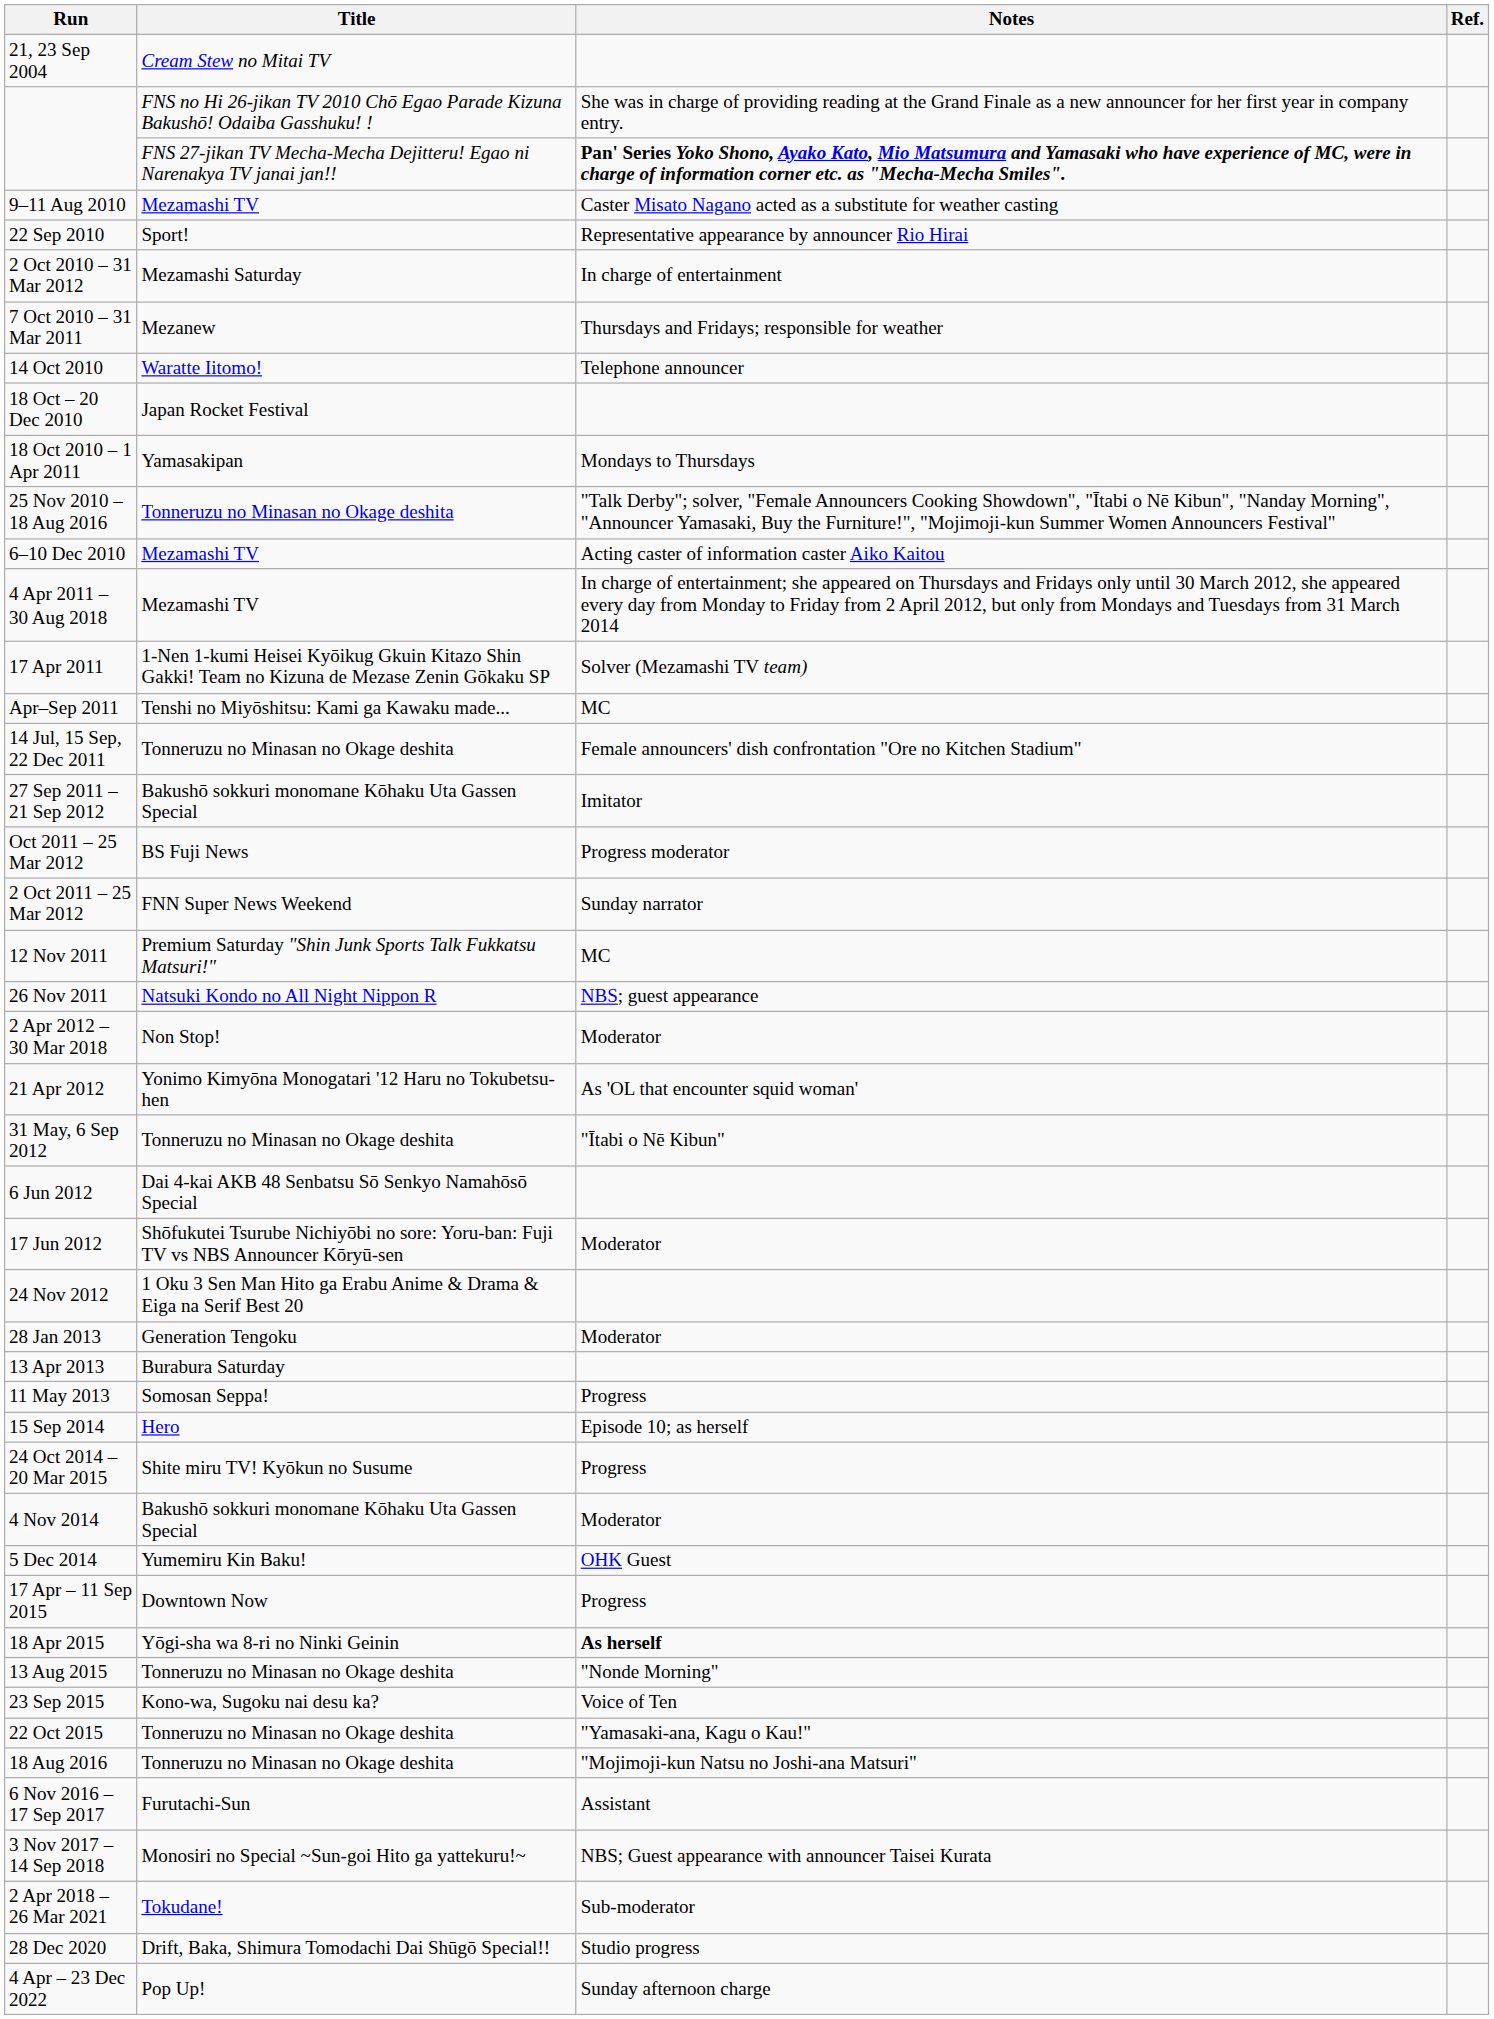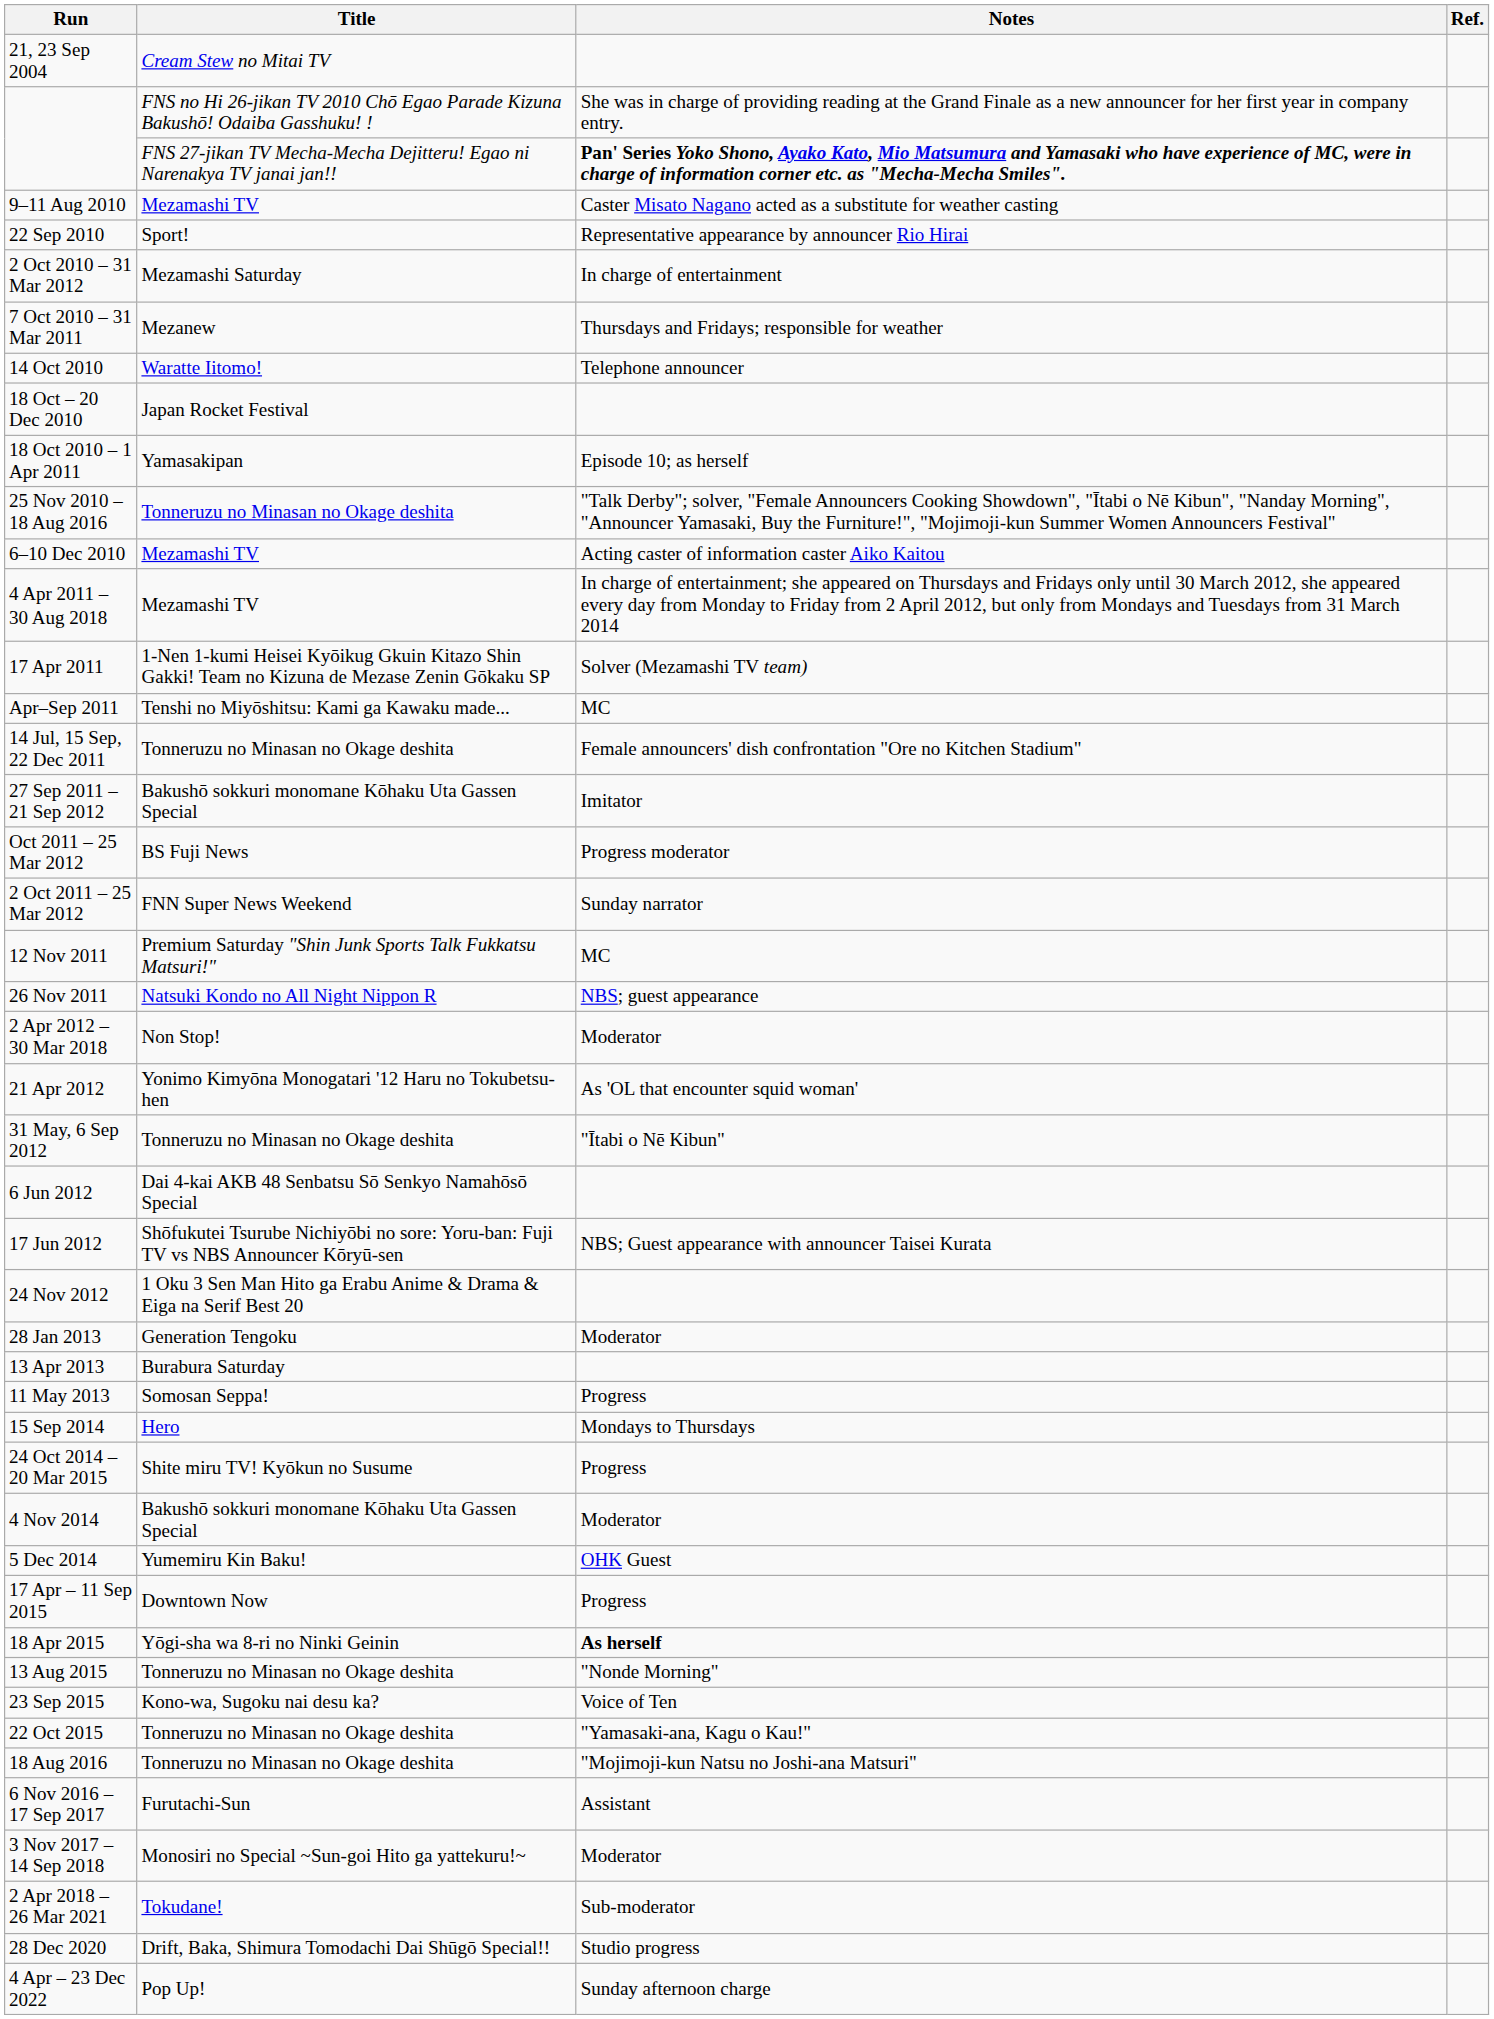 <table class="wikitable">
 <tr>
 <th>Run</th>
 <th>Title</th>
 <th>Notes</th>
 <th>Ref.</th>
 </tr>
 <tr>
 <td>21, 23 Sep 2004</td>
 <td><em><a href='#'>Cream Stew</a> no Mitai TV</em></td>
 <td></td>
 <td></td>
 </tr>
 <tr>
 <td rowspan="2"></td>
 <td><em>FNS no Hi 26-jikan TV 2010 Chō Egao Parade Kizuna Bakushō! Odaiba Gasshuku! !</em></td>
 <td>She was in charge of providing reading at the Grand Finale as a new announcer for her first year in company entry.</td>
 <td></td>
 </tr>
 <tr>
 <td><em>FNS 27-jikan TV Mecha-Mecha Dejitteru! Egao ni Narenakya TV janai jan!!</em></td>
 <td><strong>Pan' Series<em> Yoko Shono, <a href='#'>Ayako Kato</a>, <a href='#'>Mio Matsumura</a> and Yamasaki who have experience of MC, were in charge of information corner etc. as "Mecha-Mecha Smiles".</td>
 <td></td>
 </tr>
 <tr>
 <td>9–11 Aug 2010</td>
 <td></em><a href='#'>Mezamashi TV</a><em></td>
 <td>Caster <a href='#'>Misato Nagano</a> acted as a substitute for weather casting</td>
 <td></td>
 </tr>
 <tr>
 <td>22 Sep 2010</td>
 <td></em>Sport!<em></td>
 <td>Representative appearance by announcer <a href='#'>Rio Hirai</a></td>
 <td></td>
 </tr>
 <tr>
 <td>2 Oct 2010 – 31 Mar 2012</td>
 <td></em>Mezamashi Saturday<em></td>
 <td>In charge of entertainment</td>
 <td></td>
 </tr>
 <tr>
 <td>7 Oct 2010 – 31 Mar 2011</td>
 <td></em>Mezanew<em></td>
 <td>Thursdays and Fridays; responsible for weather</td>
 <td></td>
 </tr>
 <tr>
 <td>14 Oct 2010</td>
 <td></em><a href='#'>Waratte Iitomo!</a><em></td>
 <td>Telephone announcer</td>
 <td></td>
 </tr>
 <tr>
 <td>18 Oct – 20 Dec 2010</td>
 <td></em>Japan Rocket Festival<em></td>
 <td></td>
 <td></td>
 </tr>
 <tr>
 <td>18 Oct 2010 – 1 Apr 2011</td>
 <td></em>Yamasakipan<em></td>
-<td>Mondays to Thursdays</td>
+<td>Episode 10; as herself</td>
 <td></td>
 </tr>
 <tr>
 <td>25 Nov 2010 – 18 Aug 2016</td>
 <td></em><a href='#'>Tonneruzu no Minasan no Okage deshita</a><em></td>
 <td>"Talk Derby"; solver, "Female Announcers Cooking Showdown", "Ītabi o Nē Kibun", "Nanday Morning", "Announcer Yamasaki, Buy the Furniture!", "Mojimoji-kun Summer Women Announcers Festival"</td>
 <td></td>
 </tr>
 <tr>
 <td>6–10 Dec 2010</td>
 <td></em><a href='#'>Mezamashi TV</a><em></td>
 <td>Acting caster of information caster <a href='#'>Aiko Kaitou</a></td>
 <td></td>
 </tr>
 <tr>
 <td>4 Apr 2011 –　30 Aug 2018</td>
 <td></em>Mezamashi TV<em></td>
 <td>In charge of entertainment; she appeared on Thursdays and Fridays only until 30 March 2012, she appeared every day from Monday to Friday from 2 April 2012, but only from Mondays and Tuesdays from 31 March 2014</td>
 <td></td>
 </tr>
 <tr>
 <td>17 Apr 2011</td>
 <td></em>1-Nen 1-kumi Heisei Kyōikug Gkuin Kitazo Shin Gakki! Team no Kizuna de Mezase Zenin Gōkaku SP<em></td>
 <td>Solver (</em>Mezamashi TV<em> team)</td>
 <td></td>
 </tr>
 <tr>
 <td>Apr–Sep 2011</td>
 <td></em>Tenshi no Miyōshitsu: Kami ga Kawaku made...<em></td>
 <td>MC</td>
 <td></td>
 </tr>
 <tr>
 <td>14 Jul, 15 Sep, 22 Dec 2011</td>
 <td></em>Tonneruzu no Minasan no Okage deshita<em></td>
 <td>Female announcers' dish confrontation "Ore no Kitchen Stadium"</td>
 <td></td>
 </tr>
 <tr>
 <td>27 Sep 2011 – 21 Sep 2012</td>
 <td></em>Bakushō sokkuri monomane Kōhaku Uta Gassen Special<em></td>
 <td>Imitator</td>
 <td></td>
 </tr>
 <tr>
 <td>Oct 2011 – 25 Mar 2012</td>
 <td></em>BS Fuji News<em></td>
 <td>Progress moderator</td>
 <td></td>
 </tr>
 <tr>
 <td>2 Oct 2011 – 25 Mar 2012</td>
 <td></em>FNN Super News Weekend<em></td>
 <td>Sunday narrator</td>
 <td></td>
 </tr>
 <tr>
 <td>12 Nov 2011</td>
 <td></em>Premium Saturday<em> "Shin Junk Sports Talk Fukkatsu Matsuri!"</td>
 <td>MC</td>
 <td></td>
 </tr>
 <tr>
 <td>26 Nov 2011</td>
 <td></em><a href='#'>Natsuki Kondo no All Night Nippon R</a><em></td>
 <td><a href='#'>NBS</a>; guest appearance</td>
 <td></td>
 </tr>
 <tr>
 <td>2 Apr 2012 – 30 Mar 2018</td>
 <td></em>Non Stop!<em></td>
 <td>Moderator</td>
 <td></td>
 </tr>
 <tr>
 <td>21 Apr 2012</td>
 <td></em>Yonimo Kimyōna Monogatari '12 Haru no Tokubetsu-hen<em></td>
 <td>As 'OL that encounter squid woman'</td>
 <td></td>
 </tr>
 <tr>
 <td>31 May, 6 Sep 2012</td>
 <td></em>Tonneruzu no Minasan no Okage deshita<em></td>
 <td>"Ītabi o Nē Kibun"</td>
 <td></td>
 </tr>
 <tr>
 <td>6 Jun 2012</td>
 <td></em>Dai 4-kai AKB 48 Senbatsu Sō Senkyo Namahōsō Special<em></td>
 <td></td>
 <td></td>
 </tr>
 <tr>
 <td>17 Jun 2012</td>
 <td></em>Shōfukutei Tsurube Nichiyōbi no sore: Yoru-ban: Fuji TV vs NBS Announcer Kōryū-sen<em></td>
-<td>Moderator</td>
+<td>NBS; Guest appearance with announcer Taisei Kurata</td>
 <td></td>
 </tr>
 <tr>
 <td>24 Nov 2012</td>
 <td></em>1 Oku 3 Sen Man Hito ga Erabu Anime & Drama & Eiga na Serif Best 20<em></td>
 <td></td>
 <td></td>
 </tr>
 <tr>
 <td>28 Jan 2013</td>
 <td></em>Generation Tengoku<em></td>
 <td>Moderator</td>
 <td></td>
 </tr>
 <tr>
 <td>13 Apr 2013</td>
 <td></em>Burabura Saturday<em></td>
 <td></td>
 <td></td>
 </tr>
 <tr>
 <td>11 May 2013</td>
 <td></em>Somosan Seppa!<em></td>
 <td>Progress</td>
 <td></td>
 </tr>
 <tr>
 <td>15 Sep 2014</td>
 <td></em><a href='#'>Hero</a><em></td>
-<td>Episode 10; as herself</td>
+<td>Mondays to Thursdays</td>
 <td></td>
 </tr>
 <tr>
 <td>24 Oct 2014 – 20 Mar 2015</td>
 <td></em>Shite miru TV! Kyōkun no Susume<em></td>
 <td>Progress</td>
 <td></td>
 </tr>
 <tr>
 <td>4 Nov 2014</td>
 <td></em>Bakushō sokkuri monomane Kōhaku Uta Gassen Special<em></td>
 <td>Moderator</td>
 <td></td>
 </tr>
 <tr>
 <td>5 Dec 2014</td>
 <td></em>Yumemiru Kin Baku!<em></td>
 <td><a href='#'>OHK</a> Guest</td>
 <td></td>
 </tr>
 <tr>
 <td>17 Apr – 11 Sep 2015</td>
 <td></em>Downtown Now<em></td>
 <td>Progress</td>
 </tr>
 <tr>
 <td>18 Apr 2015</td>
 <td></em>Yōgi-sha wa 8-ri no Ninki Geinin<em></td>
 <td><strong>As herself</strong></td>
 <td></td>
 </tr>
 <tr>
 <td>13 Aug 2015</td>
 <td></em>Tonneruzu no Minasan no Okage deshita<em></td>
 <td>"Nonde Morning"</td>
 <td></td>
 </tr>
 <tr>
 <td>23 Sep 2015</td>
 <td></em>Kono-wa, Sugoku nai desu ka?<em></td>
 <td>Voice of Ten</td>
 <td></td>
 </tr>
 <tr>
 <td>22 Oct 2015</td>
 <td></em>Tonneruzu no Minasan no Okage deshita<em></td>
 <td>"Yamasaki-ana, Kagu o Kau!"</td>
 <td></td>
 </tr>
 <tr>
 <td>18 Aug 2016</td>
 <td></em>Tonneruzu no Minasan no Okage deshita<em></td>
 <td>"Mojimoji-kun Natsu no Joshi-ana Matsuri"</td>
 <td></td>
 </tr>
 <tr>
 <td>6 Nov 2016 – 17 Sep 2017</td>
 <td></em>Furutachi-Sun<em></td>
 <td>Assistant</td>
 <td></td>
 </tr>
 <tr>
 <td>3 Nov 2017 – 14 Sep 2018</td>
 <td></em>Monosiri no Special ~Sun-goi Hito ga yattekuru!~<em></td>
-<td>NBS; Guest appearance with announcer Taisei Kurata</td>
+<td>Moderator</td>
 <td></td>
 </tr>
 <tr>
 <td>2 Apr 2018 – 26 Mar 2021</td>
 <td></em><a href='#'>Tokudane!</a><em></td>
 <td>Sub-moderator</td>
 <td></td>
 </tr>
 <tr>
 <td>28 Dec 2020</td>
 <td></em>Drift, Baka, Shimura Tomodachi Dai Shūgō Special!!<em></td>
 <td>Studio progress</td>
 <td></td>
 </tr>
 <tr>
 <td>4 Apr – 23 Dec 2022</td>
 <td></em>Pop Up!<em></td>
 <td>Sunday afternoon charge</td>
 <td></td>
 </tr>
 </table>
